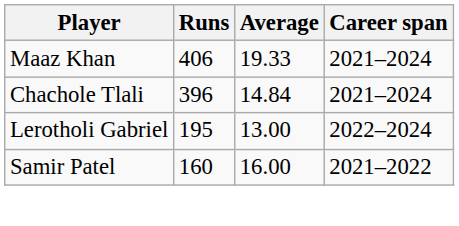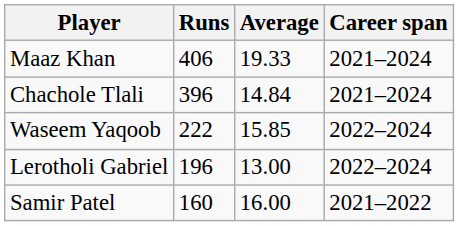 <table class="wikitable">
 <tr>
 <th>Player</th>
 <th>Runs</th>
 <th>Average</th>
 <th>Career span</th>
 </tr>
 <tr>
 <td>Maaz Khan</td>
 <td>406</td>
 <td>19.33</td>
 <td>2021–2024</td>
 </tr>
 <tr>
 <td>Chachole Tlali</td>
 <td>396</td>
 <td>14.84</td>
 <td>2021–2024</td>
 </tr>
 <tr>
+<td>Waseem Yaqoob</td>
+<td>222</td>
+<td>15.85</td>
+<td>2022–2024</td>
+</tr>
+<tr>
 <td>Lerotholi Gabriel</td>
-<td>195</td>
+<td>196</td>
 <td>13.00</td>
 <td>2022–2024</td>
 </tr>
 <tr>
 <td>Samir Patel</td>
 <td>160</td>
 <td>16.00</td>
 <td>2021–2022</td>
 </tr>
 </table>
